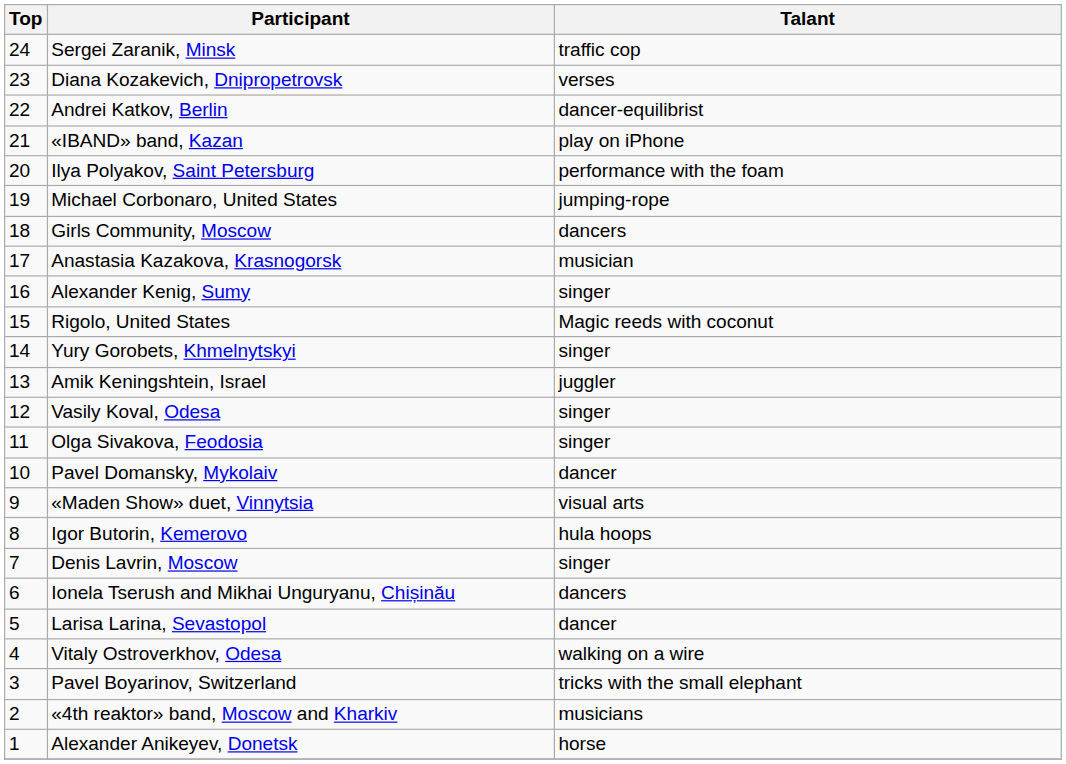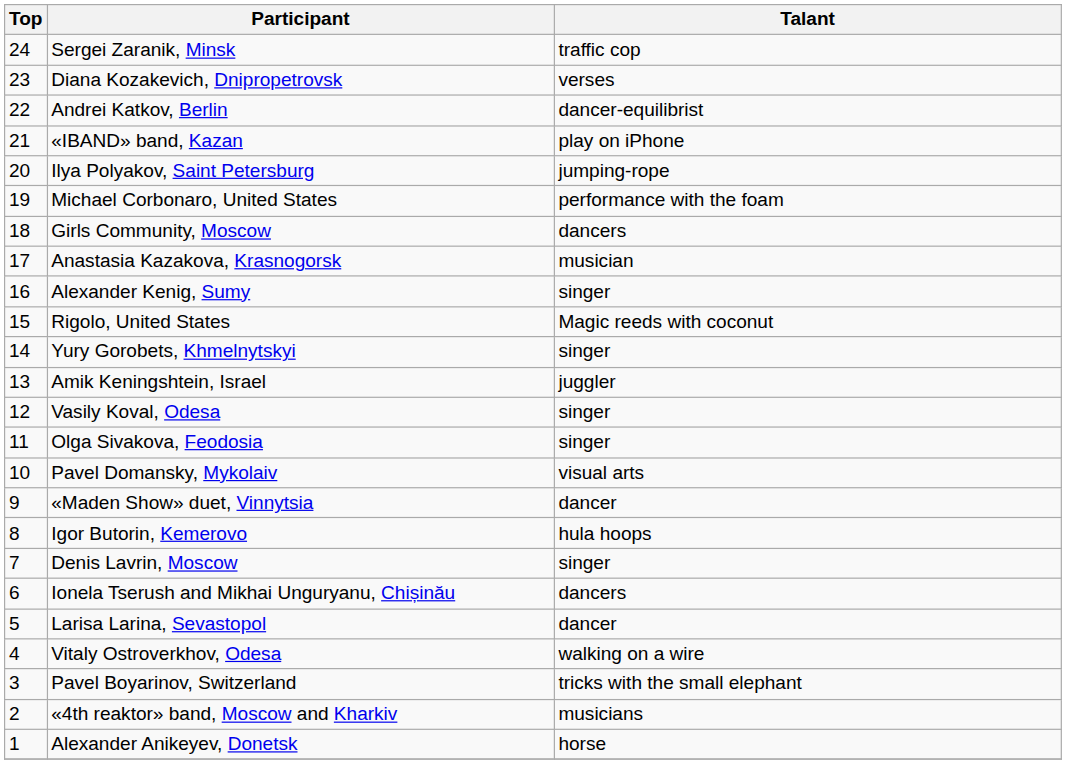 <table class="wikitable">
 <tr>
 <th width="4%">Top</th>
 <th width="48%">Participant</th>
 <th width="48%">Talant</th>
 </tr>
 <tr>
 <td>24</td>
 <td>Sergei Zaranik, <a href='#'>Minsk</a></td>
 <td>traffic cop</td>
 </tr>
 <tr>
 <td>23</td>
 <td>Diana Kozakevich, <a href='#'>Dnipropetrovsk</a></td>
 <td>verses</td>
 </tr>
 <tr>
 <td>22</td>
 <td>Andrei Katkov, <a href='#'>Berlin</a></td>
 <td>dancer-equilibrist</td>
 </tr>
 <tr>
 <td>21</td>
 <td>«IBAND» band, <a href='#'>Kazan</a></td>
 <td>play on iPhone</td>
 </tr>
 <tr>
 <td>20</td>
 <td>Ilya Polyakov, <a href='#'>Saint Petersburg</a></td>
-<td>performance with the foam</td>
+<td>jumping-rope</td>
 </tr>
 <tr>
 <td>19</td>
 <td>Michael Corbonaro, United States</td>
-<td>jumping-rope</td>
+<td>performance with the foam</td>
 </tr>
 <tr>
 <td>18</td>
 <td>Girls Community, <a href='#'>Moscow</a></td>
 <td>dancers</td>
 </tr>
 <tr>
 <td>17</td>
 <td>Anastasia Kazakova, <a href='#'>Krasnogorsk</a></td>
 <td>musician</td>
 </tr>
 <tr>
 <td>16</td>
 <td>Alexander Kenig, <a href='#'>Sumy</a></td>
 <td>singer</td>
 </tr>
 <tr>
 <td>15</td>
 <td>Rigolo, United States</td>
 <td>Magic reeds with coconut</td>
 </tr>
 <tr>
 <td>14</td>
 <td>Yury Gorobets, <a href='#'>Khmelnytskyi</a></td>
 <td>singer</td>
 </tr>
 <tr>
 <td>13</td>
 <td>Amik Keningshtein, Israel</td>
 <td>juggler</td>
 </tr>
 <tr>
 <td>12</td>
 <td>Vasily Koval, <a href='#'>Odesa</a></td>
 <td>singer</td>
 </tr>
 <tr>
 <td>11</td>
 <td>Olga Sivakova, <a href='#'>Feodosia</a></td>
 <td>singer</td>
 </tr>
 <tr>
 <td>10</td>
 <td>Pavel Domansky, <a href='#'>Mykolaiv</a></td>
-<td>dancer</td>
+<td>visual arts</td>
 </tr>
 <tr>
 <td>9</td>
 <td>«Maden Show» duet, <a href='#'>Vinnytsia</a></td>
-<td>visual arts</td>
+<td>dancer</td>
 </tr>
 <tr>
 <td>8</td>
 <td>Igor Butorin, <a href='#'>Kemerovo</a></td>
 <td>hula hoops</td>
 </tr>
 <tr>
 <td>7</td>
 <td>Denis Lavrin, <a href='#'>Moscow</a></td>
 <td>singer</td>
 </tr>
 <tr>
 <td>6</td>
 <td>Ionela Tserush and Mikhai Unguryanu, <a href='#'>Chișinău</a></td>
 <td>dancers</td>
 </tr>
 <tr>
 <td>5</td>
 <td>Larisa Larina, <a href='#'>Sevastopol</a></td>
 <td>dancer</td>
 </tr>
 <tr>
 <td>4</td>
 <td>Vitaly Ostroverkhov, <a href='#'>Odesa</a></td>
 <td>walking on a wire</td>
 </tr>
 <tr>
 <td>3</td>
 <td>Pavel Boyarinov, Switzerland</td>
 <td>tricks with the small elephant</td>
 </tr>
 <tr>
 <td>2</td>
 <td>«4th reaktor» band, <a href='#'>Moscow</a> and <a href='#'>Kharkiv</a></td>
 <td>musicians</td>
 </tr>
 <tr>
 <td>1</td>
 <td>Alexander Anikeyev, <a href='#'>Donetsk</a></td>
 <td>horse</td>
 </tr>
 <tr>
 </tr>
 </table>
